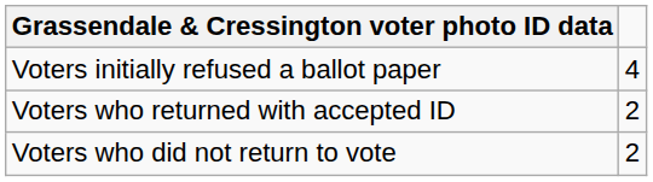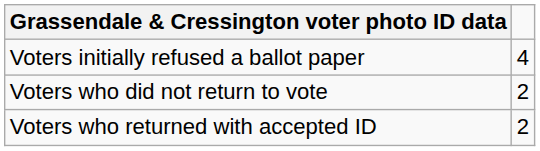 <table class="wikitable">
 <tr>
 <th>Grassendale & Cressington voter photo ID data</th>
 </tr>
 <tr>
 <td style="text-align:left">Voters initially refused a ballot paper</td>
 <td style="text-align:center">4</td>
 </tr>
 <tr>
+<td style="text-align:left">Voters who did not return to vote</td>
+<td style="text-align:center">2</td>
+</tr>
+<tr>
 <td style="text-align:left">Voters who returned with accepted ID</td>
 <td style="text-align:center">2</td>
 </tr>
-<tr>
-<td style="text-align:left">Voters who did not return to vote</td>
-<td style="text-align:center">2</td>
-</tr>
 </table>
